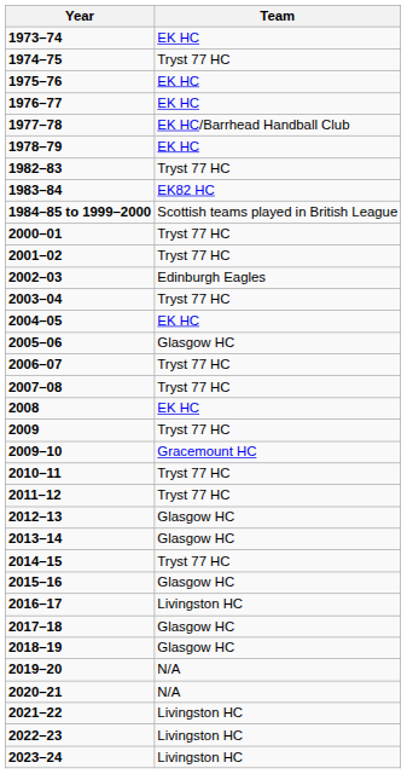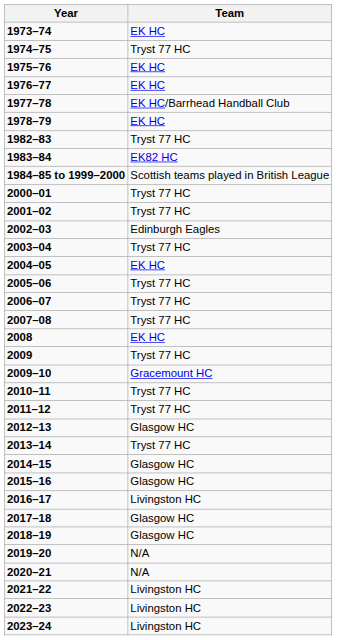 <table class="wikitable">
 <tr>
 <th><strong>Year</strong></th>
 <th><strong>Team</strong></th>
 </tr>
 <tr>
 <td><strong>1973–74</strong></td>
 <td><a href='#'>EK HC</a></td>
 </tr>
 <tr>
 <td><strong>1974–75</strong></td>
 <td>Tryst 77 HC</td>
 </tr>
 <tr>
 <td><strong>1975–76</strong></td>
 <td><a href='#'>EK HC</a></td>
 </tr>
 <tr>
 <td><strong>1976–77</strong></td>
 <td><a href='#'>EK HC</a></td>
 </tr>
 <tr>
 <td><strong>1977–78</strong></td>
 <td><a href='#'>EK HC</a>/Barrhead Handball Club</td>
 </tr>
 <tr>
 <td><strong>1978–79</strong></td>
 <td><a href='#'>EK HC</a></td>
 </tr>
 <tr>
 <td><strong>1982–83</strong></td>
 <td>Tryst 77 HC</td>
 </tr>
 <tr>
 <td><strong>1983–84</strong></td>
 <td><a href='#'>EK82 HC</a></td>
 </tr>
 <tr>
 <td><strong>1984–85 to 1999–2000</strong></td>
 <td>Scottish teams played in British League</td>
 </tr>
 <tr>
 <td><strong>2000–01</strong></td>
 <td>Tryst 77 HC</td>
 </tr>
 <tr>
 <td><strong>2001–02</strong></td>
 <td>Tryst 77 HC</td>
 </tr>
 <tr>
 <td><strong>2002–03</strong></td>
 <td>Edinburgh Eagles</td>
 </tr>
 <tr>
 <td><strong>2003–04</strong></td>
 <td>Tryst 77 HC</td>
 </tr>
 <tr>
 <td><strong>2004–05</strong></td>
 <td><a href='#'>EK HC</a></td>
 </tr>
 <tr>
 <td><strong>2005–06</strong></td>
-<td>Glasgow HC</td>
+<td>Tryst 77 HC</td>
 </tr>
 <tr>
 <td><strong>2006–07</strong></td>
 <td>Tryst 77 HC</td>
 </tr>
 <tr>
 <td><strong>2007–08</strong></td>
 <td>Tryst 77 HC</td>
 </tr>
 <tr>
 <td><strong>2008</strong></td>
 <td><a href='#'>EK HC</a></td>
 </tr>
 <tr>
 <td><strong>2009</strong></td>
 <td>Tryst 77 HC</td>
 </tr>
 <tr>
 <td><strong>2009–10</strong></td>
 <td><a href='#'>Gracemount HC</a></td>
 </tr>
 <tr>
 <td><strong>2010–11</strong></td>
 <td>Tryst 77 HC</td>
 </tr>
 <tr>
 <td><strong>2011–12</strong></td>
 <td>Tryst 77 HC</td>
 </tr>
 <tr>
 <td><strong>2012–13</strong></td>
 <td>Glasgow HC</td>
 </tr>
 <tr>
 <td><strong>2013–14</strong></td>
-<td>Glasgow HC</td>
+<td>Tryst 77 HC</td>
 </tr>
 <tr>
 <td><strong>2014–15</strong></td>
-<td>Tryst 77 HC</td>
+<td>Glasgow HC</td>
 </tr>
 <tr>
 <td><strong>2015–16</strong></td>
 <td>Glasgow HC</td>
 </tr>
 <tr>
 <td><strong>2016–17</strong></td>
 <td>Livingston HC</td>
 </tr>
 <tr>
 <td><strong>2017–18</strong></td>
 <td>Glasgow HC</td>
 </tr>
 <tr>
 <td><strong>2018–19</strong></td>
 <td>Glasgow HC</td>
 </tr>
 <tr>
 <td><strong>2019–20</strong></td>
 <td>N/A</td>
 </tr>
 <tr>
 <td><strong>2020–21</strong></td>
 <td>N/A</td>
 </tr>
 <tr>
 <td><strong>2021–22</strong></td>
 <td>Livingston HC</td>
 </tr>
 <tr>
 <td><strong>2022–23</strong></td>
 <td>Livingston HC</td>
 </tr>
 <tr>
 <td><strong>2023–24</strong></td>
 <td>Livingston HC</td>
 </tr>
 </table>
